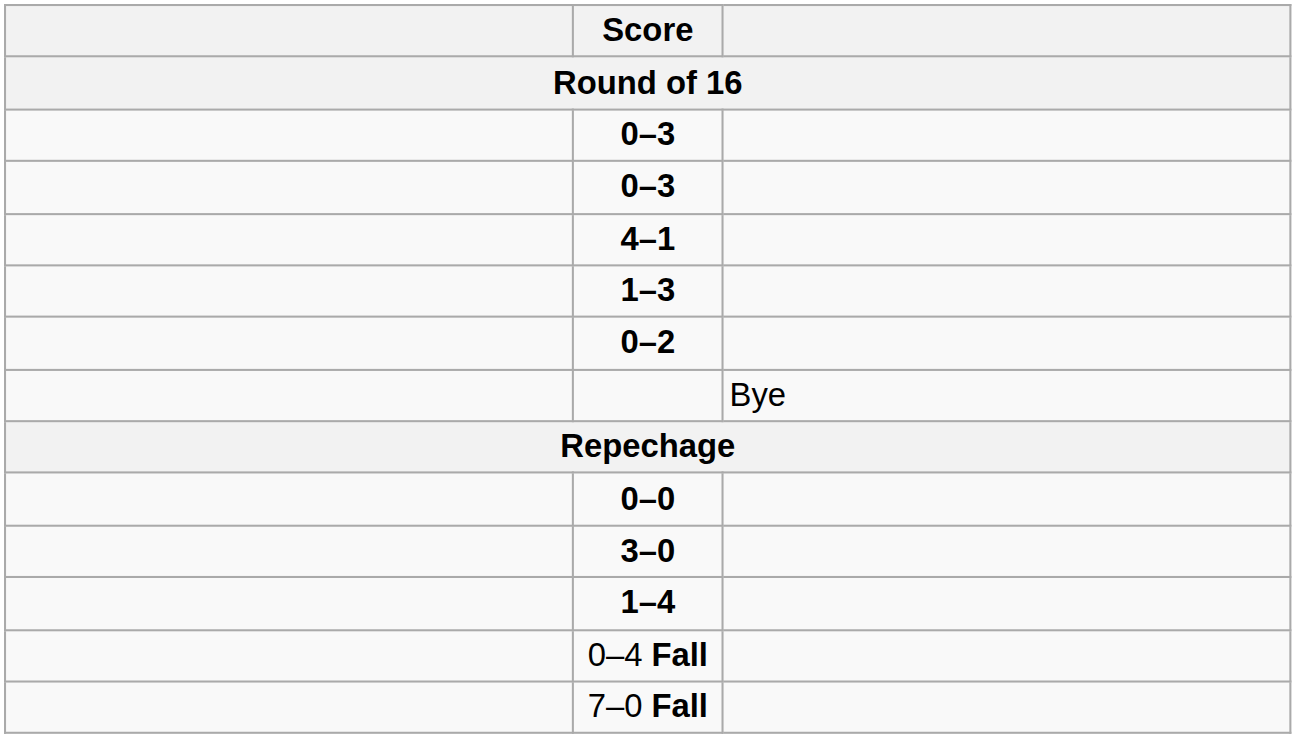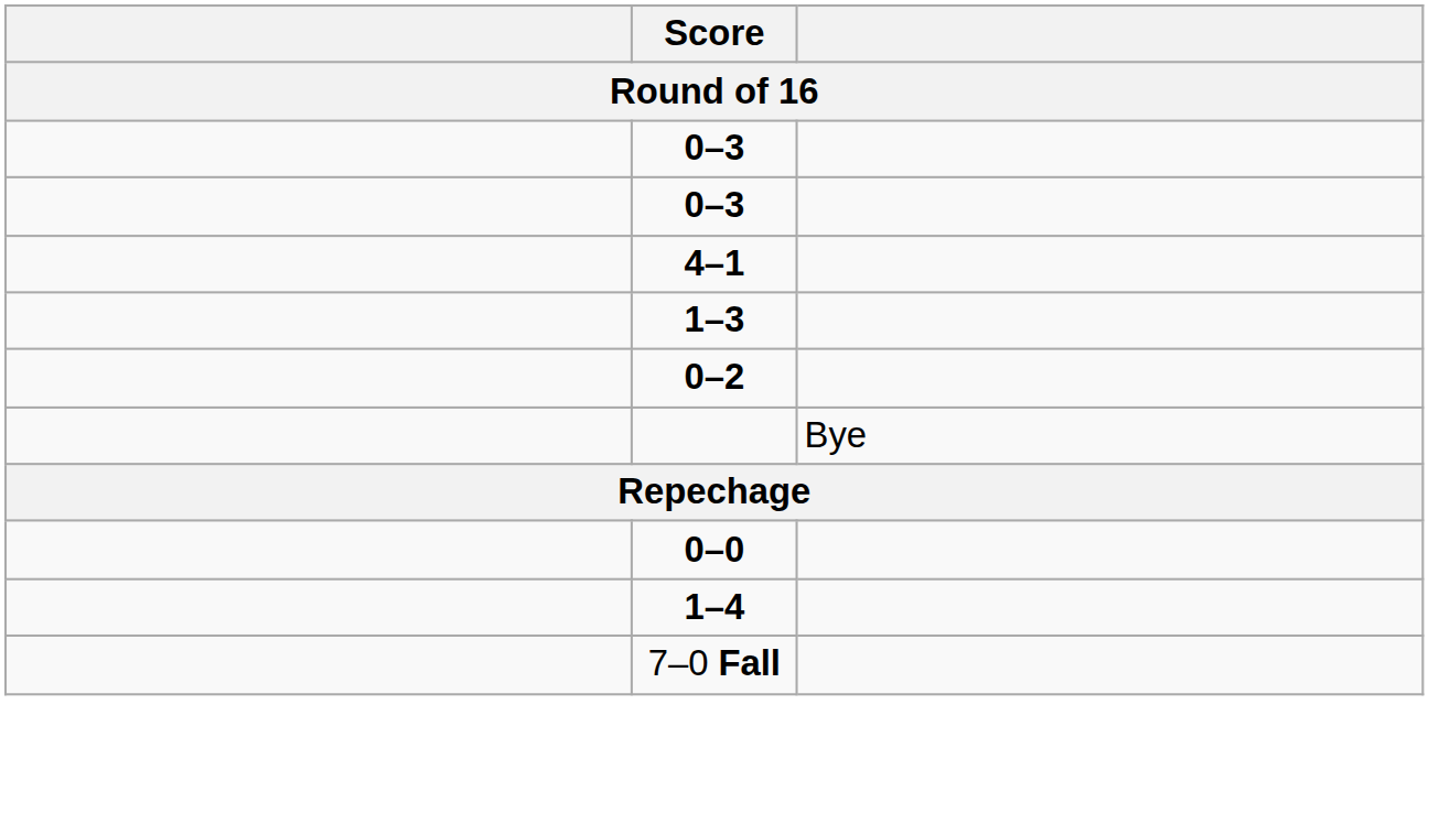 <table class="wikitable" style="text-align: left;">
 <tr>
 <th align="right" width="270"></th>
 <th width="65">Score</th>
 <th align="left" width="270"></th>
 </tr>
 <tr>
 <th colspan="3">Round of 16</th>
 </tr>
 <tr>
 <td></td>
 <td align=center><strong>0–3</strong></td>
 <td><strong></strong></td>
 </tr>
 <tr>
 <td></td>
 <td align=center><strong>0–3</strong></td>
 <td><strong></strong></td>
 </tr>
 <tr>
 <td><strong></strong></td>
 <td align=center><strong>4–1</strong></td>
 <td></td>
 </tr>
 <tr>
 <td></td>
 <td align=center><strong>1–3</strong></td>
 <td><strong></strong></td>
 </tr>
 <tr>
 <td></td>
 <td align=center><strong>0–2</strong></td>
 <td><strong></strong></td>
 </tr>
 <tr>
 <td><strong></strong></td>
 <td></td>
 <td>Bye</td>
 </tr>
 <tr>
 <th colspan="3">Repechage</th>
 </tr>
 <tr>
 <td></td>
 <td align=center><strong>0–0</strong></td>
 <td><strong></strong></td>
 </tr>
 <tr>
-<td><strong></strong></td>
-<td align=center><strong>3–0</strong></td>
-<td></td>
-</tr>
-<tr>
 <td></td>
 <td align=center><strong>1–4</strong></td>
-<td><strong></strong></td>
-</tr>
-<tr>
-<td></td>
-<td align=center>0–4 <strong>Fall</strong></td>
 <td><strong></strong></td>
 </tr>
 <tr>
 <td><strong></strong></td>
 <td align=center>7–0 <strong>Fall</strong></td>
 <td></td>
 </tr>
 </table>
